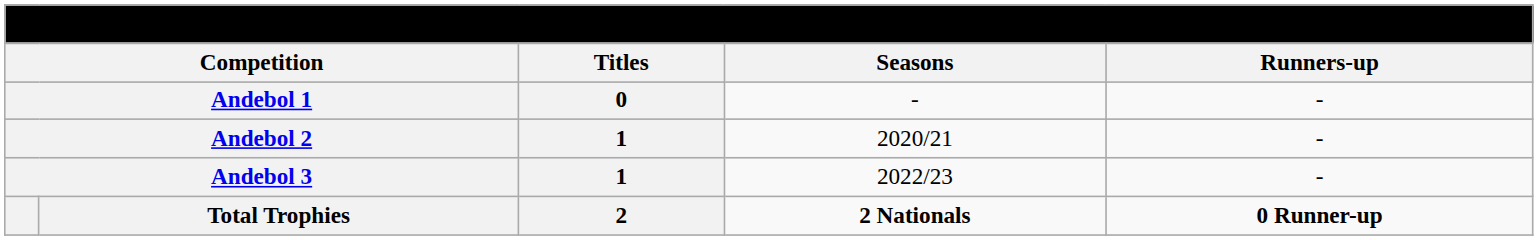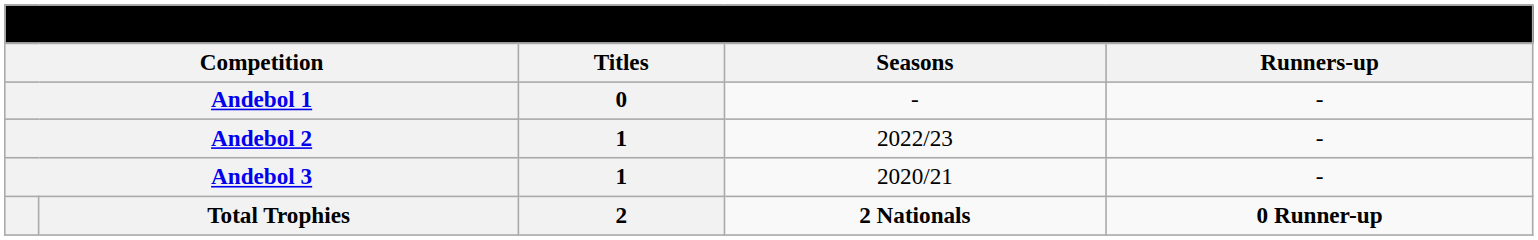 <table class="wikitable" width="60%" style="text-align: center; font-size:90%;">
 <tr>
 <th colspan="5" style="background: #000000;"><span>National Competitions</span></th>
 </tr>
 <tr>
 <th colspan="2">Competition</th>
 <th>Titles</th>
 <th>Seasons</th>
 <th>Runners-up</th>
 </tr>
 <tr>
 <th colspan="2" rowspan="1"><a href='#'>Andebol 1</a></th>
 <th rowspan="1">0</th>
 <td rowspan="1">-</td>
 <td rowspan="1">-</td>
 </tr>
 <tr>
 <th colspan="2"><a href='#'>Andebol 2</a></th>
 <th>1</th>
-<td>2020/21</td>
+<td>2022/23</td>
 <td>-</td>
 </tr>
 <tr>
 <th colspan="2"><a href='#'>Andebol 3</a></th>
 <th>1</th>
-<td>2022/23</td>
+<td>2020/21</td>
 <td>-</td>
 </tr>
 <tr>
 <th></th>
 <th>Total Trophies</th>
 <th>2</th>
 <td><strong>2 Nationals</strong></td>
 <td><strong>0 Runner-up</strong></td>
 </tr>
 </table>
